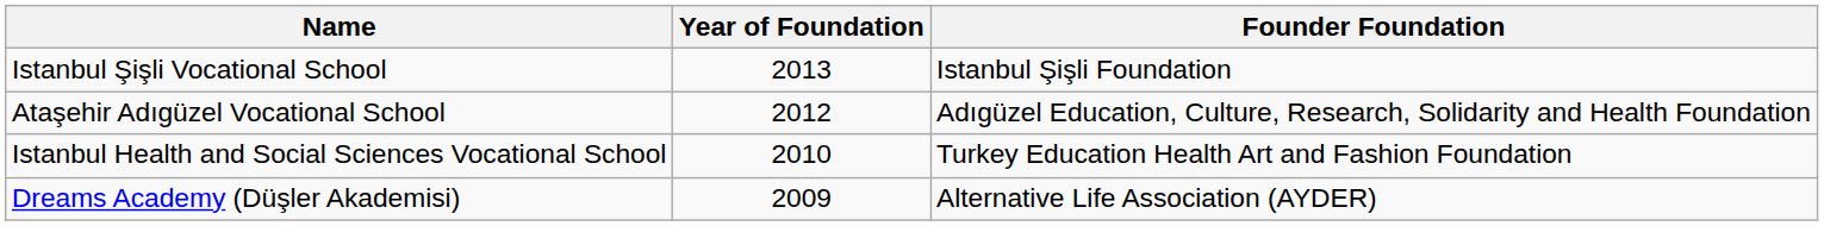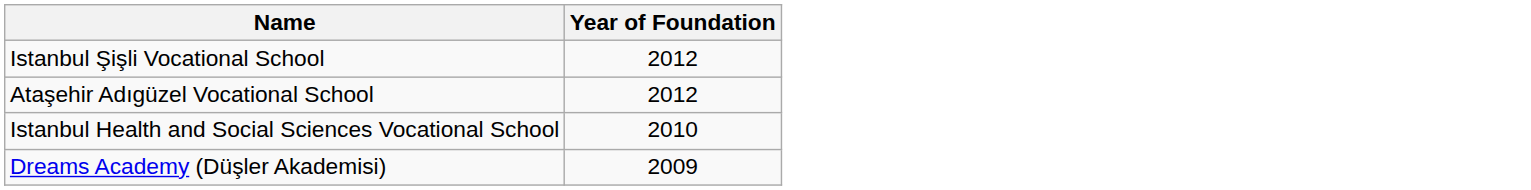 <table class="wikitable sortable">
 <tr>
 <th>Name</th>
 <th>Year of Foundation</th>
-<th>Founder Foundation</th>
 </tr>
 <tr>
 <td>Istanbul Şişli Vocational School</td>
-<td align="center">2013</td>
-<td>Istanbul Şişli Foundation</td>
+<td align="center">2012</td>
 </tr>
 <tr>
 <td>Ataşehir Adıgüzel Vocational School</td>
 <td align="center">2012</td>
-<td>Adıgüzel Education, Culture, Research, Solidarity and Health Foundation</td>
 </tr>
 <tr>
 <td>Istanbul Health and Social Sciences Vocational School</td>
 <td align="center">2010</td>
-<td>Turkey Education Health Art and Fashion Foundation</td>
 </tr>
 <tr>
 <td><a href='#'>Dreams Academy</a> (Düşler Akademisi)</td>
 <td align="center">2009</td>
-<td>Alternative Life Association (AYDER)</td>
 </tr>
 </table>
